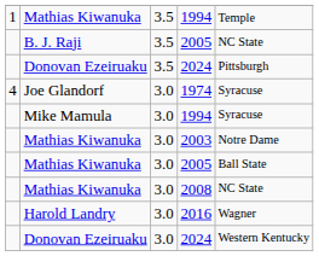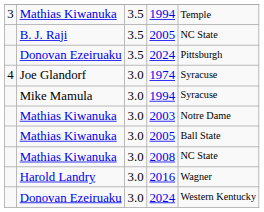 <table class="wikitable">
 <tr>
 </tr>
 <tr>
-<td>1</td>
+<td>3</td>
 <td><a href='#'>Mathias Kiwanuka</a></td>
 <td>3.5</td>
 <td><a href='#'>1994</a></td>
 <td style="font-size:80%;">Temple</td>
 </tr>
 <tr>
 <td></td>
 <td><a href='#'>B. J. Raji</a></td>
 <td>3.5</td>
 <td><a href='#'>2005</a></td>
 <td style="font-size:80%;">NC State</td>
 </tr>
 <tr>
 <td></td>
 <td><a href='#'>Donovan Ezeiruaku</a></td>
 <td>3.5</td>
 <td><a href='#'>2024</a></td>
 <td style="font-size:80%;">Pittsburgh</td>
 </tr>
 <tr>
 <td>4</td>
 <td>Joe Glandorf</td>
 <td>3.0</td>
 <td><a href='#'>1974</a></td>
 <td style="font-size:80%;">Syracuse</td>
 </tr>
 <tr>
 <td></td>
 <td>Mike Mamula</td>
 <td>3.0</td>
 <td><a href='#'>1994</a></td>
 <td style="font-size:80%;">Syracuse</td>
 </tr>
 <tr>
 <td></td>
 <td><a href='#'>Mathias Kiwanuka</a></td>
 <td>3.0</td>
 <td><a href='#'>2003</a></td>
 <td style="font-size:80%;">Notre Dame</td>
 </tr>
 <tr>
 <td></td>
 <td><a href='#'>Mathias Kiwanuka</a></td>
 <td>3.0</td>
 <td><a href='#'>2005</a></td>
 <td style="font-size:80%;">Ball State</td>
 </tr>
 <tr>
 <td></td>
 <td><a href='#'>Mathias Kiwanuka</a></td>
 <td>3.0</td>
 <td><a href='#'>2008</a></td>
 <td style="font-size:80%;">NC State</td>
 </tr>
 <tr>
 <td></td>
 <td><a href='#'>Harold Landry</a></td>
 <td>3.0</td>
 <td><a href='#'>2016</a></td>
 <td style="font-size:80%;">Wagner</td>
 </tr>
 <tr>
 <td></td>
 <td><a href='#'>Donovan Ezeiruaku</a></td>
 <td>3.0</td>
 <td><a href='#'>2024</a></td>
 <td style="font-size:80%;">Western Kentucky</td>
 </tr>
 </table>
